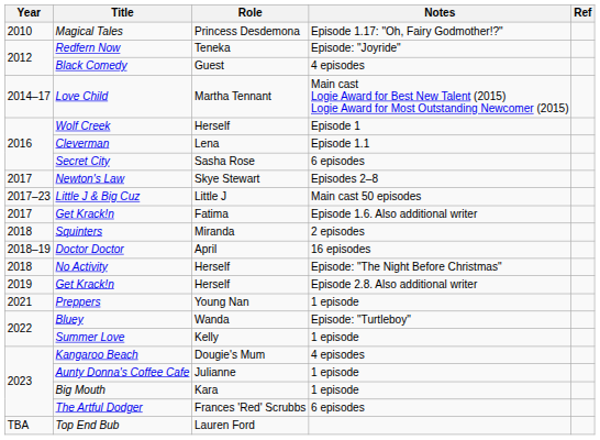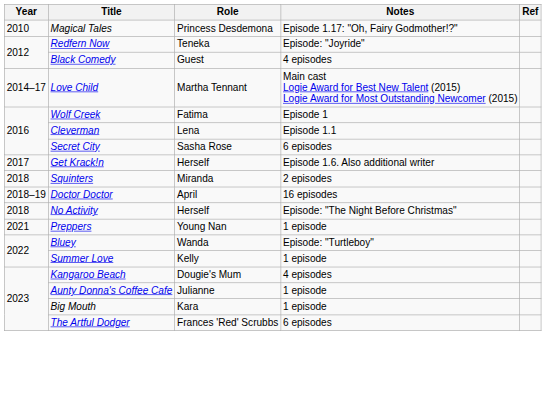 <table class="wikitable sortable">
 <tr>
 <th>Year</th>
 <th>Title</th>
 <th>Role</th>
 <th class="unsortable">Notes</th>
 <th>Ref</th>
 </tr>
 <tr>
 <td>2010</td>
 <td><em>Magical Tales</em></td>
 <td>Princess Desdemona</td>
 <td>Episode 1.17: "Oh, Fairy Godmother!?"</td>
 <td></td>
 </tr>
 <tr>
 <td rowspan="2">2012</td>
 <td><em><a href='#'>Redfern Now</a></em></td>
 <td>Teneka</td>
 <td>Episode: "Joyride"</td>
 <td></td>
 </tr>
 <tr>
 <td><em><a href='#'>Black Comedy</a></em></td>
 <td>Guest</td>
 <td>4 episodes</td>
 <td></td>
 </tr>
 <tr>
 <td>2014–17</td>
 <td><em><a href='#'>Love Child</a></em></td>
 <td>Martha Tennant</td>
 <td>Main cast<br><a href='#'>Logie Award for Best New Talent</a> (2015)<br><a href='#'>Logie Award for Most Outstanding Newcomer</a> (2015)</td>
 <td></td>
 </tr>
 <tr>
 <td rowspan="3">2016</td>
 <td><em><a href='#'>Wolf Creek</a></em></td>
-<td>Herself</td>
+<td>Fatima</td>
 <td>Episode 1</td>
 <td></td>
 </tr>
 <tr>
 <td><em><a href='#'>Cleverman</a></em></td>
 <td>Lena</td>
 <td>Episode 1.1</td>
 <td></td>
 </tr>
 <tr>
 <td><em><a href='#'>Secret City</a></em></td>
 <td>Sasha Rose</td>
 <td>6 episodes</td>
 <td></td>
 </tr>
 <tr>
 <td>2017</td>
-<td><em><a href='#'>Newton's Law</a></em></td>
-<td>Skye Stewart</td>
-<td>Episodes 2–8</td>
-<td></td>
-</tr>
-<tr>
-<td>2017–23</td>
-<td><em><a href='#'>Little J & Big Cuz</a></em></td>
-<td>Little J</td>
-<td>Main cast 50 episodes</td>
-<td></td>
-</tr>
-<tr>
-<td>2017</td>
 <td><em><a href='#'>Get Krack!n</a></em></td>
-<td>Fatima</td>
+<td>Herself</td>
 <td>Episode 1.6. Also additional writer</td>
 <td></td>
 </tr>
 <tr>
 <td>2018</td>
 <td><em><a href='#'>Squinters</a></em></td>
 <td>Miranda</td>
 <td>2 episodes</td>
 <td></td>
 </tr>
 <tr>
 <td>2018–19</td>
 <td><em><a href='#'>Doctor Doctor</a></em></td>
 <td>April</td>
 <td>16 episodes</td>
 <td></td>
 </tr>
 <tr>
 <td>2018</td>
 <td><em><a href='#'>No Activity</a></em></td>
 <td>Herself</td>
 <td>Episode: "The Night Before Christmas"</td>
-<td></td>
-</tr>
-<tr>
-<td>2019</td>
-<td><em><a href='#'>Get Krack!n</a></em></td>
-<td>Herself</td>
-<td>Episode 2.8. Also additional writer</td>
 <td></td>
 </tr>
 <tr>
 <td>2021</td>
 <td><em><a href='#'>Preppers</a></em></td>
 <td>Young Nan</td>
 <td>1 episode</td>
 <td></td>
 </tr>
 <tr>
 <td rowspan="2">2022</td>
 <td><em><a href='#'>Bluey</a></em></td>
 <td>Wanda</td>
 <td>Episode: "Turtleboy"</td>
 <td></td>
 </tr>
 <tr>
 <td><em><a href='#'>Summer Love</a></em></td>
 <td>Kelly</td>
 <td>1 episode</td>
 <td></td>
 </tr>
 <tr>
 <td rowspan="4">2023</td>
 <td><em><a href='#'>Kangaroo Beach</a></em></td>
 <td>Dougie's Mum</td>
 <td>4 episodes</td>
 <td></td>
 </tr>
 <tr>
 <td><em><a href='#'>Aunty Donna's Coffee Cafe</a></em></td>
 <td>Julianne</td>
 <td>1 episode</td>
 <td></td>
 </tr>
 <tr>
 <td><em>Big Mouth</em></td>
 <td>Kara</td>
 <td>1 episode</td>
 <td></td>
 </tr>
 <tr>
 <td><em><a href='#'>The Artful Dodger</a></em></td>
 <td>Frances 'Red' Scrubbs</td>
 <td>6 episodes</td>
 <td></td>
 </tr>
-<tr>
-<td>TBA</td>
-<td><em>Top End Bub</em></td>
-<td>Lauren Ford</td>
-<td></td>
-<td></td>
-</tr>
 </table>
